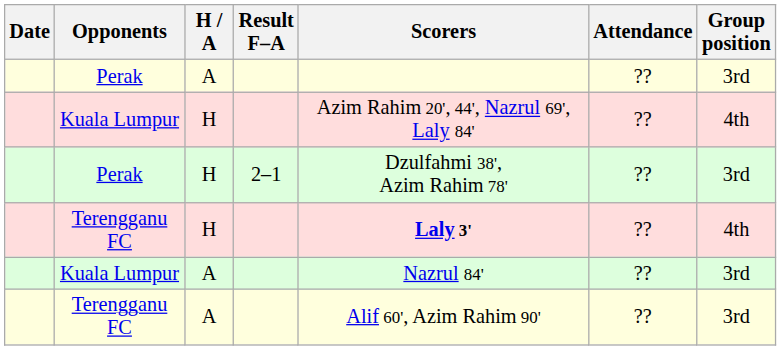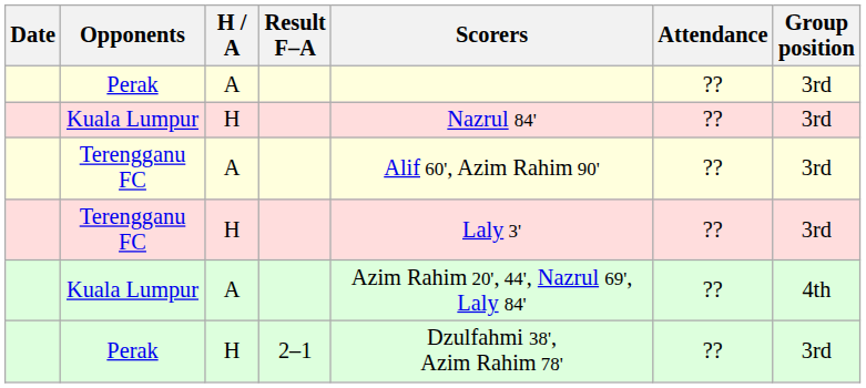 <table class="wikitable" style="text-align:center">
 <tr>
 <th>Date</th>
 <th>Opponents</th>
 <th>H / A</th>
 <th>Result<br>F–A</th>
 <th>Scorers</th>
 <th>Attendance</th>
 <th>Group<br>position</th>
 </tr>
 <tr bgcolor="#ffffdd">
 <td></td>
 <td><a href='#'>Perak</a></td>
 <td>A</td>
 <td></td>
 <td></td>
 <td>??</td>
 <td>3rd</td>
 </tr>
 <tr bgcolor="#ffdddd">
 <td></td>
 <td><a href='#'>Kuala Lumpur</a></td>
 <td>H</td>
 <td></td>
+<td><a href='#'>Nazrul</a> <small>84'</small></td>
+<td>??</td>
+<td>3rd</td>
+</tr>
+<tr bgcolor="#ffffdd">
+<td></td>
+<td><a href='#'>Terengganu FC</a></td>
+<td>A</td>
+<td></td>
+<td><a href='#'>Alif</a><small> 60'</small>, Azim Rahim<small> 90'</small></td>
+<td>??</td>
+<td>3rd</td>
+</tr>
+<tr bgcolor="#ffdddd">
+<td></td>
+<td><a href='#'>Terengganu FC</a></td>
+<td>H</td>
+<td></td>
+<td><a href='#'>Laly</a><small> 3'</small></td>
+<td>??</td>
+<td>3rd</td>
+</tr>
+<tr bgcolor="#ddffdd">
+<td></td>
+<td><a href='#'>Kuala Lumpur</a></td>
+<td>A</td>
+<td></td>
 <td>Azim Rahim<small> 20'</small>,<small> 44'</small>, <a href='#'>Nazrul</a> <small> 69'</small>, <a href='#'>Laly</a> <small> 84'</small></td>
 <td>??</td>
 <td>4th</td>
 </tr>
 <tr bgcolor="#ddffdd">
 <td></td>
 <td><a href='#'>Perak</a></td>
 <td>H</td>
 <td>2–1</td>
 <td>Dzulfahmi <small> 38'</small>,<br>Azim Rahim<small> 78'</small></td>
 <td>??</td>
 <td>3rd</td>
 </tr>
-<tr bgcolor="#ffdddd">
-<td></td>
-<td><a href='#'>Terengganu FC</a></td>
-<td>H</td>
-<td></td>
-<td><strong><a href='#'>Laly</a><small> 3'</small></strong></td>
-<td>??</td>
-<td>4th</td>
-</tr>
-<tr bgcolor="#ddffdd">
-<td></td>
-<td><a href='#'>Kuala Lumpur</a></td>
-<td>A</td>
-<td></td>
-<td><a href='#'>Nazrul</a> <small>84'</small></td>
-<td>??</td>
-<td>3rd</td>
-</tr>
-<tr bgcolor="#ffffdd">
-<td></td>
-<td><a href='#'>Terengganu FC</a></td>
-<td>A</td>
-<td></td>
-<td><a href='#'>Alif</a><small> 60'</small>, Azim Rahim<small> 90'</small></td>
-<td>??</td>
-<td>3rd</td>
-</tr>
 </table>
